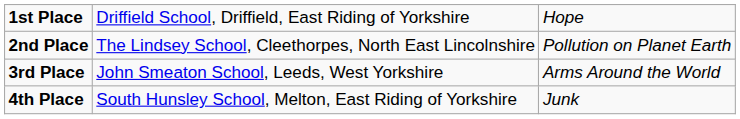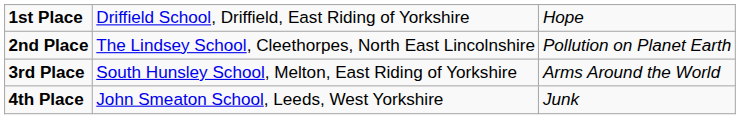 <table class="wikitable">
 <tr>
 <td><strong>1st Place</strong></td>
 <td><a href='#'>Driffield School</a>, Driffield, East Riding of Yorkshire</td>
 <td><em>Hope</em></td>
 </tr>
 <tr>
 <td><strong>2nd Place</strong></td>
 <td><a href='#'>The Lindsey School</a>, Cleethorpes, North East Lincolnshire</td>
 <td><em>Pollution on Planet Earth</em></td>
 </tr>
 <tr>
 <td><strong>3rd Place</strong></td>
-<td><a href='#'>John Smeaton School</a>, Leeds, West Yorkshire</td>
+<td><a href='#'>South Hunsley School</a>, Melton, East Riding of Yorkshire</td>
 <td><em>Arms Around the World</em></td>
 </tr>
 <tr>
 <td><strong>4th Place</strong></td>
-<td><a href='#'>South Hunsley School</a>, Melton, East Riding of Yorkshire</td>
+<td><a href='#'>John Smeaton School</a>, Leeds, West Yorkshire</td>
 <td><em>Junk</em></td>
 </tr>
 </table>
